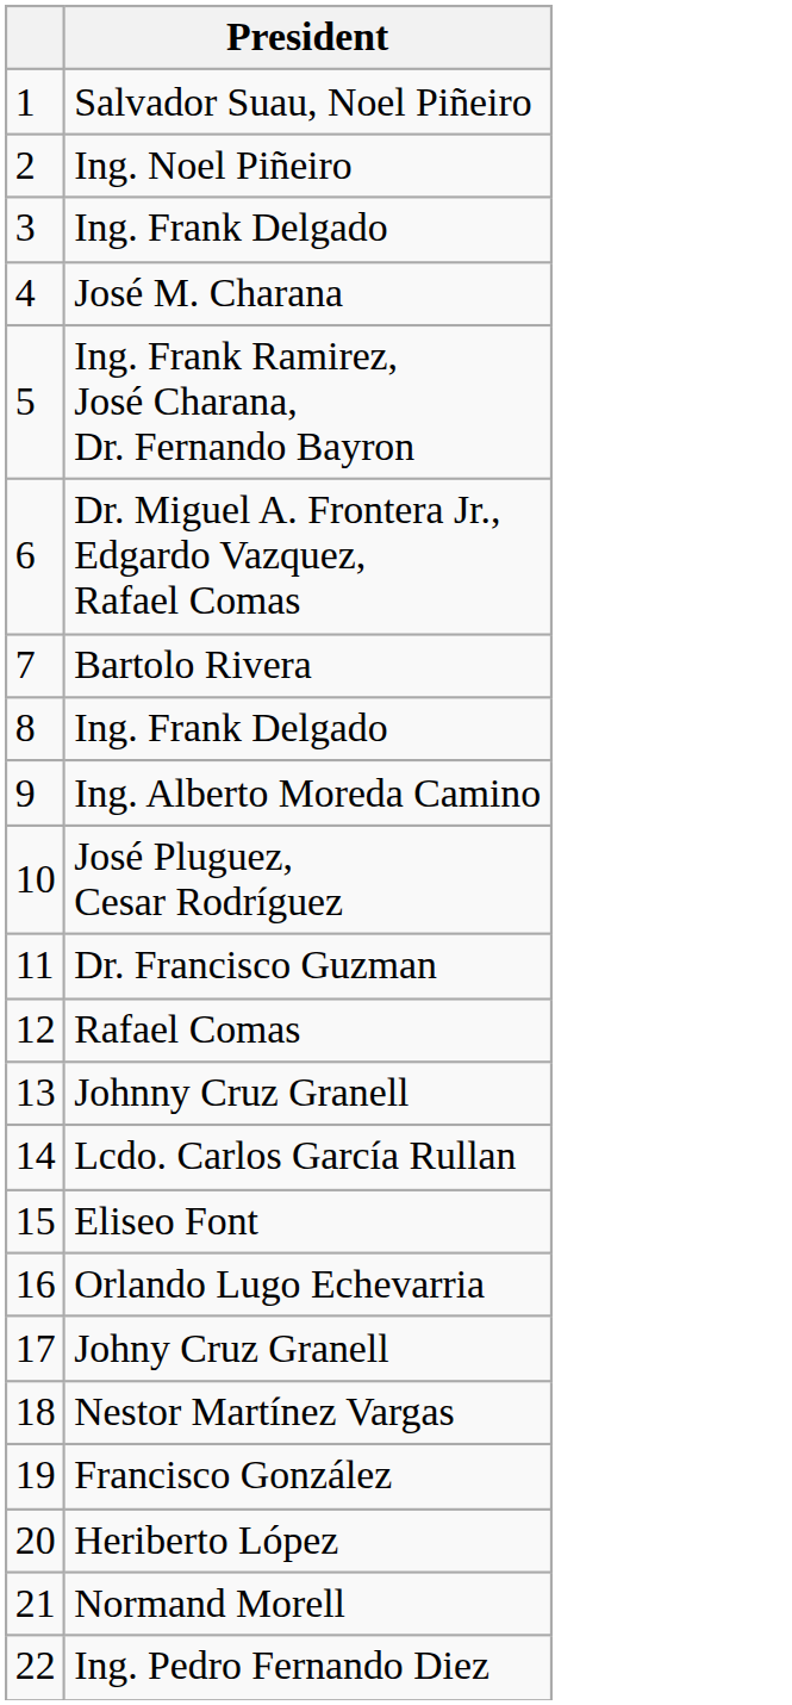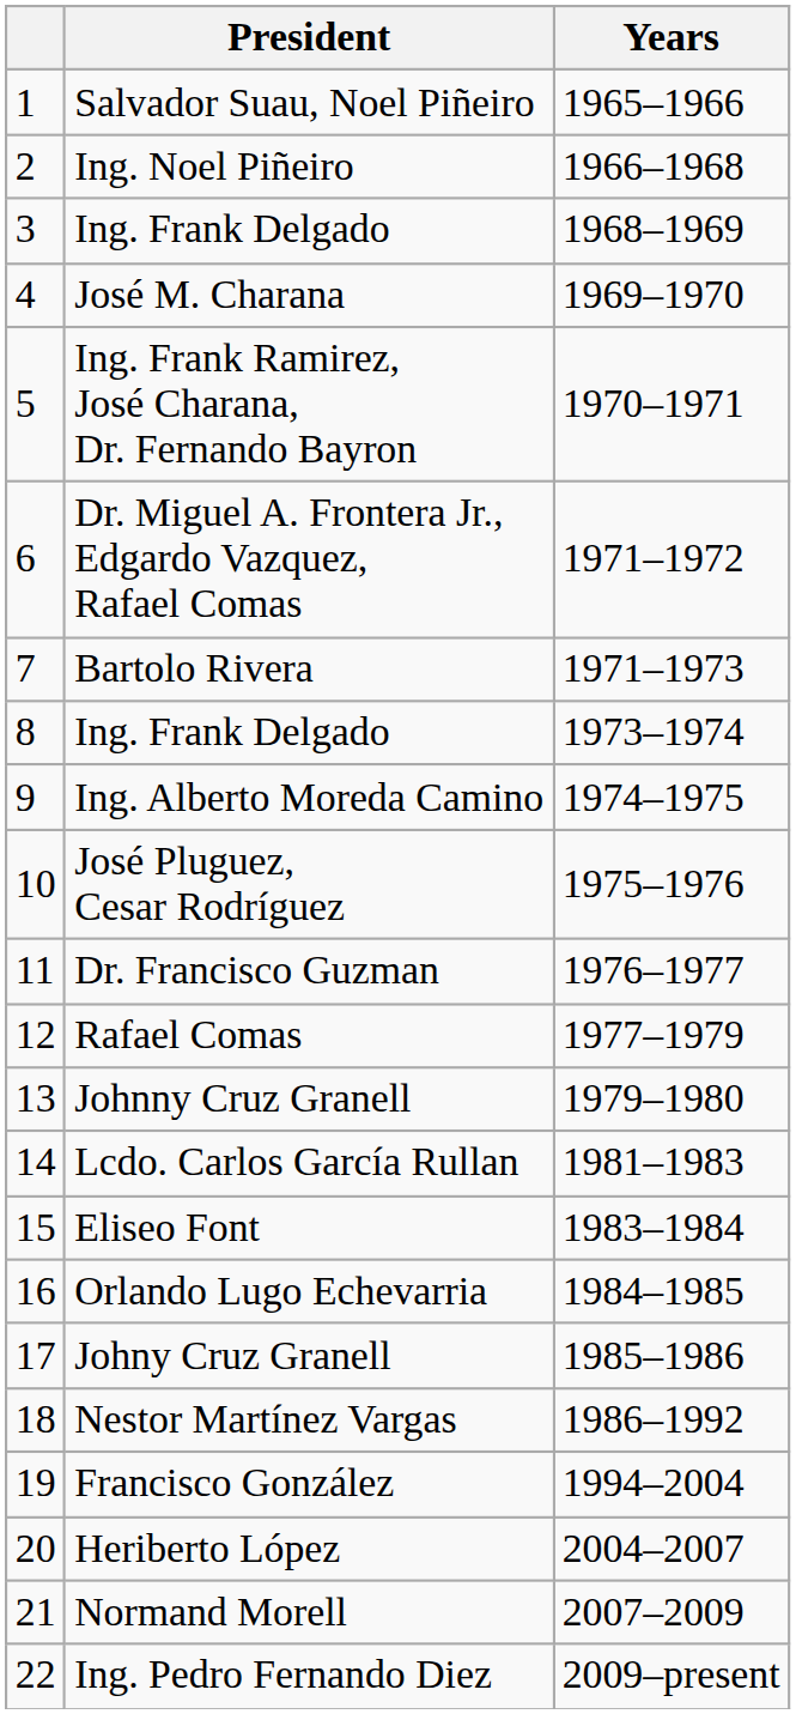 <table class="wikitable">
 <tr style="background:#eee;">
 <th></th>
 <th>President</th>
+<th>Years</th>
 </tr>
 <tr>
 <td>1</td>
 <td>Salvador Suau, Noel Piñeiro</td>
+<td>1965–1966</td>
 </tr>
 <tr>
 <td>2</td>
 <td>Ing. Noel Piñeiro</td>
+<td>1966–1968</td>
 </tr>
 <tr>
 <td>3</td>
 <td>Ing. Frank Delgado</td>
+<td>1968–1969</td>
 </tr>
 <tr>
 <td>4</td>
 <td>José M. Charana</td>
+<td>1969–1970</td>
 </tr>
 <tr>
 <td>5</td>
 <td>Ing. Frank Ramirez,<br> José Charana,<br> Dr. Fernando Bayron</td>
+<td>1970–1971</td>
 </tr>
 <tr>
 <td>6</td>
 <td>Dr. Miguel A. Frontera Jr.,<br> Edgardo Vazquez,<br> Rafael Comas</td>
+<td>1971–1972</td>
 </tr>
 <tr>
 <td>7</td>
 <td>Bartolo Rivera</td>
+<td>1971–1973</td>
 </tr>
 <tr>
 <td>8</td>
 <td>Ing. Frank Delgado</td>
+<td>1973–1974</td>
 </tr>
 <tr>
 <td>9</td>
 <td>Ing. Alberto Moreda Camino</td>
+<td>1974–1975</td>
 </tr>
 <tr>
 <td>10</td>
 <td>José Pluguez,<br> Cesar Rodríguez</td>
+<td>1975–1976</td>
 </tr>
 <tr>
 <td>11</td>
 <td>Dr. Francisco Guzman</td>
+<td>1976–1977</td>
 </tr>
 <tr>
 <td>12</td>
 <td>Rafael Comas</td>
+<td>1977–1979</td>
 </tr>
 <tr>
 <td>13</td>
 <td>Johnny Cruz Granell</td>
+<td>1979–1980</td>
 </tr>
 <tr>
 <td>14</td>
 <td>Lcdo. Carlos García Rullan</td>
+<td>1981–1983</td>
 </tr>
 <tr>
 <td>15</td>
 <td>Eliseo Font</td>
+<td>1983–1984</td>
 </tr>
 <tr>
 <td>16</td>
 <td>Orlando Lugo Echevarria</td>
+<td>1984–1985</td>
 </tr>
 <tr>
 <td>17</td>
 <td>Johny Cruz Granell</td>
+<td>1985–1986</td>
 </tr>
 <tr>
 <td>18</td>
 <td>Nestor Martínez Vargas</td>
+<td>1986–1992</td>
 </tr>
 <tr>
 <td>19</td>
 <td>Francisco González</td>
+<td>1994–2004</td>
 </tr>
 <tr>
 <td>20</td>
 <td>Heriberto López</td>
+<td>2004–2007</td>
 </tr>
 <tr>
 <td>21</td>
 <td>Normand Morell</td>
+<td>2007–2009</td>
 </tr>
 <tr>
 <td>22</td>
 <td>Ing. Pedro Fernando Diez</td>
+<td>2009–present</td>
 </tr>
 </table>
